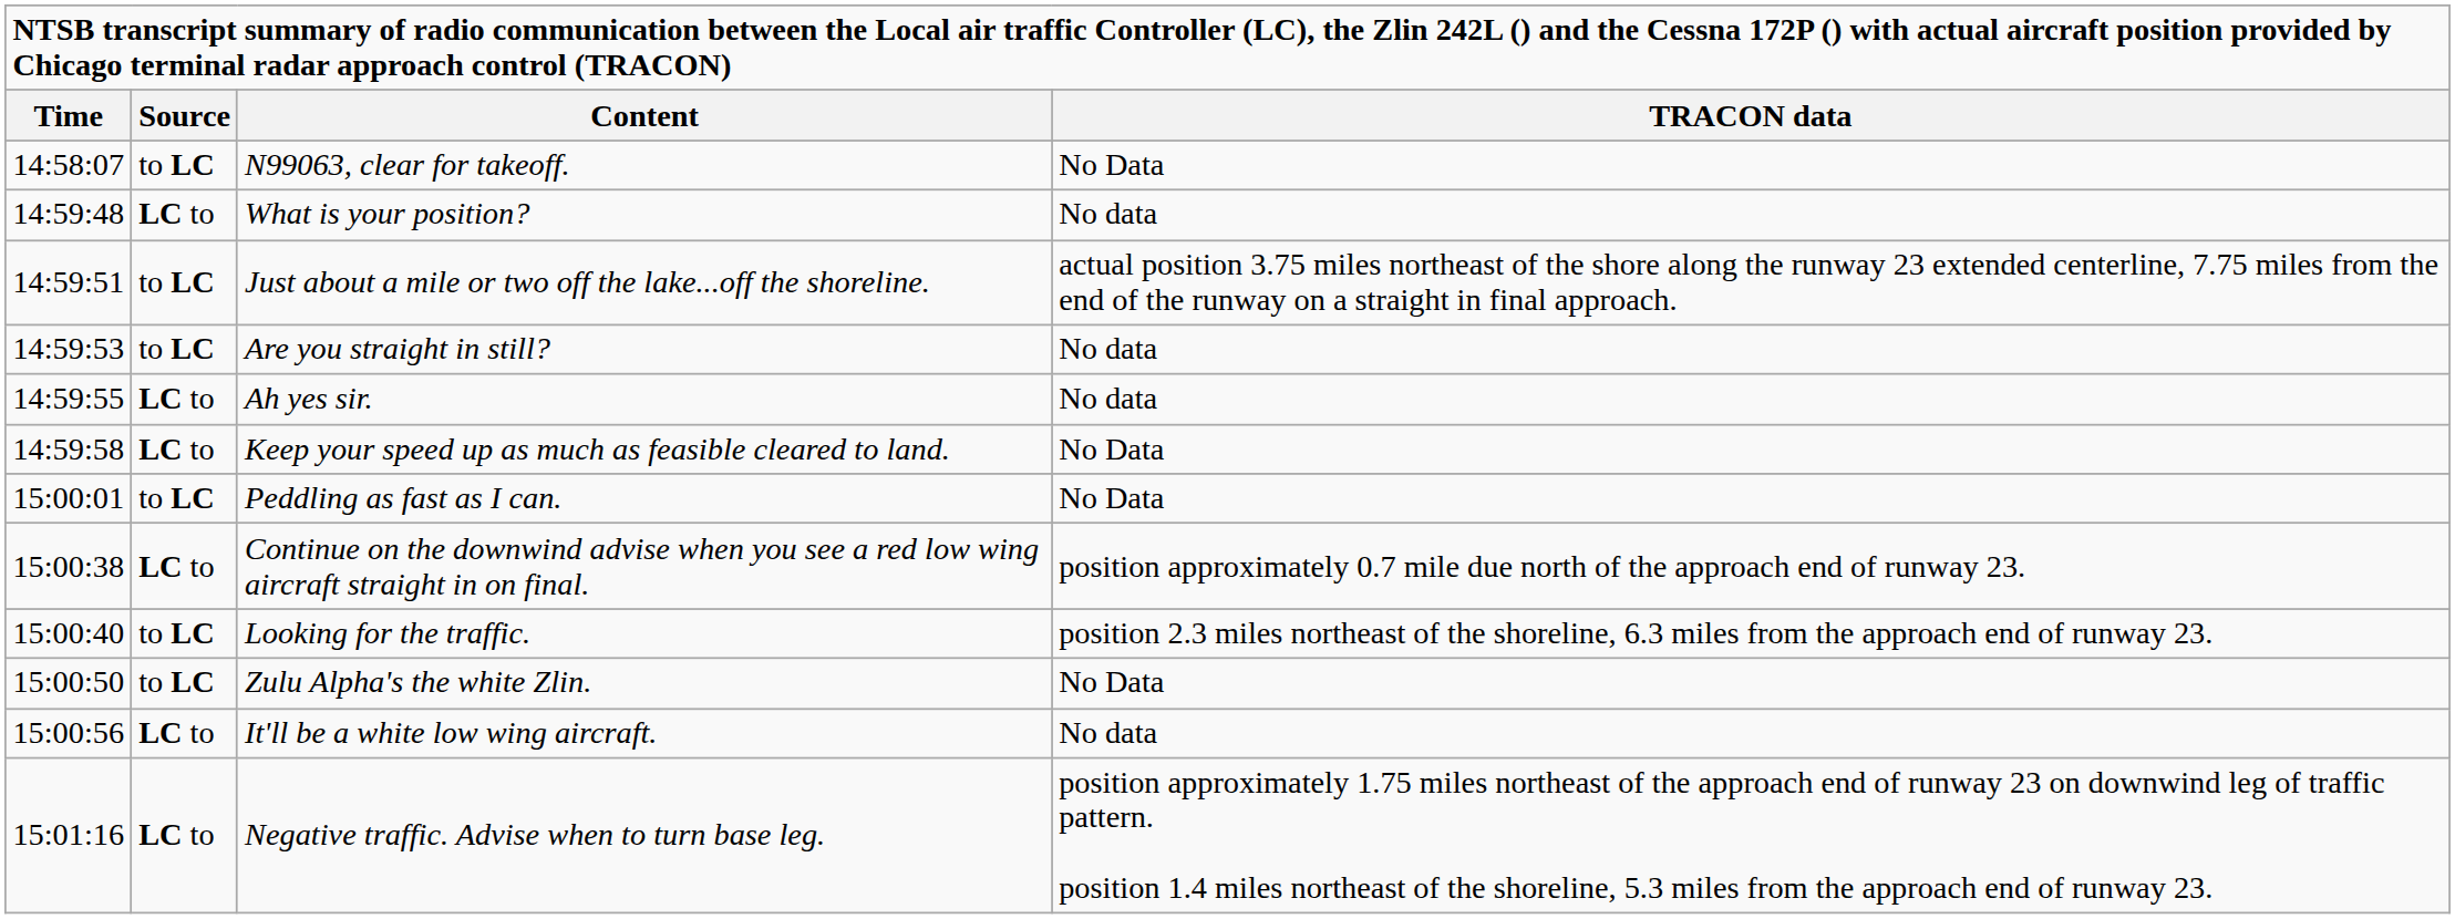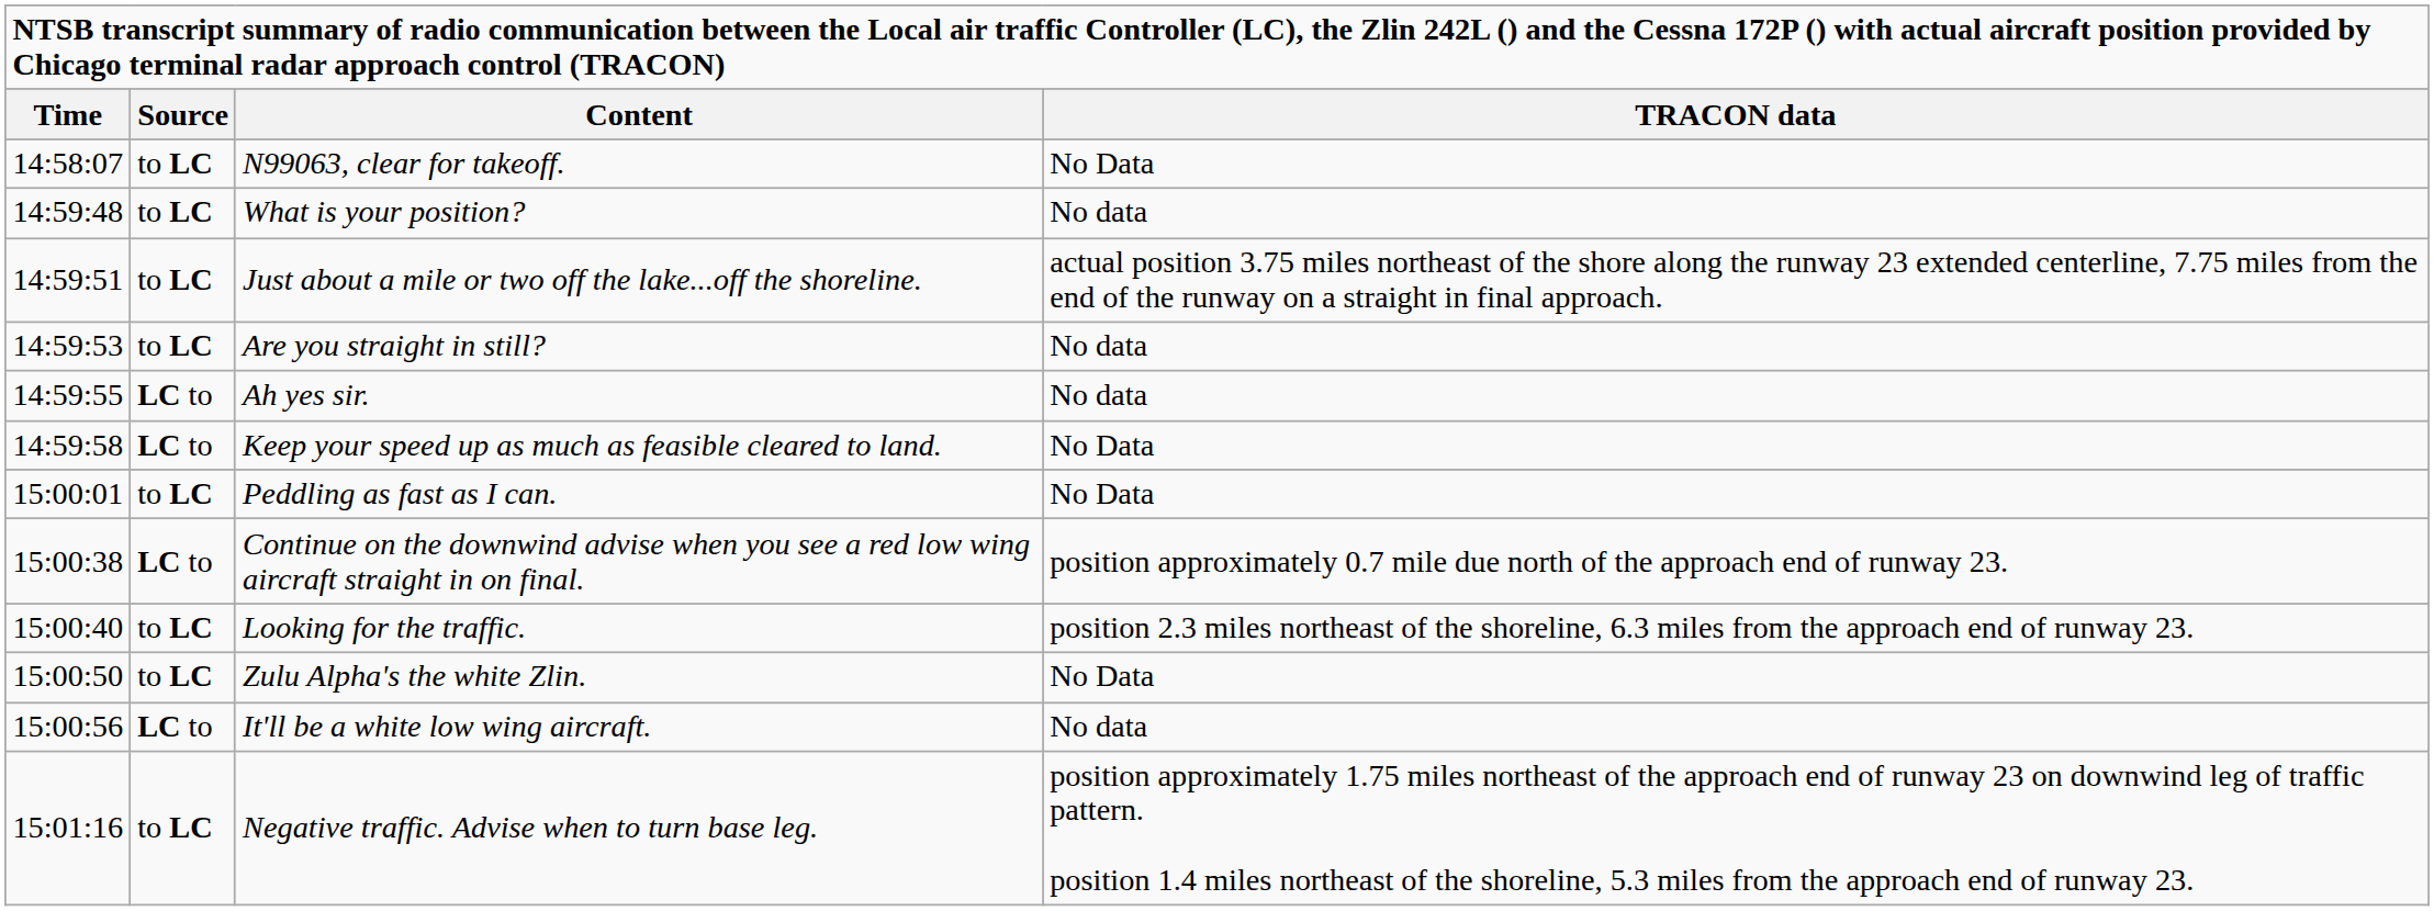 <table class="wikitable">
 <tr>
 <td colspan="4"><strong>NTSB transcript summary of radio communication between the Local air traffic Controller (LC), the Zlin 242L () and the Cessna 172P () with actual aircraft position provided by Chicago terminal radar approach control (TRACON)</strong></td>
 </tr>
 <tr>
 <th>Time</th>
 <th>Source</th>
 <th>Content</th>
 <th>TRACON data</th>
 </tr>
 <tr>
 <td>14:58:07</td>
 <td> to <strong>LC</strong></td>
 <td><em>N99063, clear for takeoff.</em></td>
 <td>No Data</td>
 </tr>
 <tr>
 <td>14:59:48</td>
-<td><strong>LC</strong> to </td>
+<td> to <strong>LC</strong></td>
 <td><em>What is your position?</em></td>
 <td>No data</td>
 </tr>
 <tr>
 <td>14:59:51</td>
 <td>  to <strong>LC</strong></td>
 <td><em>Just about a mile or two off the lake...off the shoreline.</em></td>
 <td> actual position 3.75 miles northeast of the shore along the runway 23 extended centerline, 7.75 miles from the end of the runway on a straight in final approach.</td>
 </tr>
 <tr>
 <td>14:59:53</td>
 <td> to <strong>LC</strong></td>
 <td><em>Are you straight in still?</em></td>
 <td>No data</td>
 </tr>
 <tr>
 <td>14:59:55</td>
 <td><strong>LC</strong> to </td>
 <td><em>Ah yes sir.</em></td>
 <td>No data</td>
 </tr>
 <tr>
 <td>14:59:58</td>
 <td><strong>LC</strong> to </td>
 <td><em>Keep your speed up as much as feasible cleared to land.</em></td>
 <td>No Data</td>
 </tr>
 <tr>
 <td>15:00:01</td>
 <td> to <strong>LC</strong></td>
 <td><em>Peddling as fast as I can.</em></td>
 <td>No Data</td>
 </tr>
 <tr>
 <td>15:00:38</td>
 <td><strong>LC</strong> to </td>
 <td><em>Continue on the downwind advise when you see a red low wing aircraft straight in on final.</em></td>
 <td> position approximately 0.7 mile due north of the approach end of runway 23.</td>
 </tr>
 <tr>
 <td>15:00:40</td>
 <td> to <strong>LC</strong></td>
 <td><em>Looking for the traffic.</em></td>
 <td> position 2.3 miles northeast of the shoreline, 6.3 miles from the approach end of runway 23.</td>
 </tr>
 <tr>
 <td>15:00:50</td>
 <td> to <strong>LC</strong></td>
 <td><em>Zulu Alpha's the white Zlin.</em></td>
 <td>No Data</td>
 </tr>
 <tr>
 <td>15:00:56</td>
 <td><strong>LC</strong> to </td>
 <td><em>It'll be a white low wing aircraft.</em></td>
 <td>No data</td>
 </tr>
 <tr>
 <td>15:01:16</td>
-<td><strong>LC</strong> to </td>
+<td> to <strong>LC</strong></td>
 <td><em>Negative traffic. Advise when to turn base leg.</em></td>
 <td> position approximately 1.75 miles northeast of the approach end of runway 23 on downwind leg of traffic pattern.<br><br>  position 1.4 miles northeast of the shoreline, 5.3 miles from the approach end of runway 23.</td>
 </tr>
 </table>
